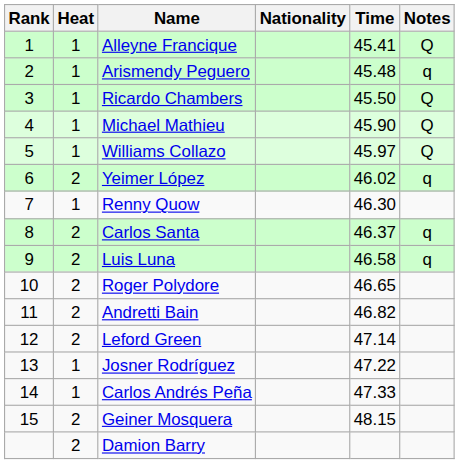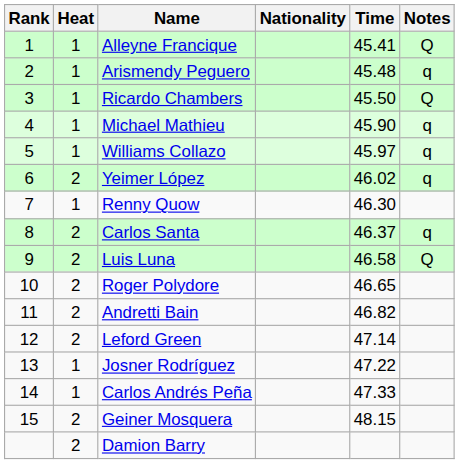 <table class="wikitable sortable" style="text-align:center; font-size:95%">
 <tr>
 <th>Rank</th>
 <th>Heat</th>
 <th>Name</th>
 <th>Nationality</th>
 <th>Time</th>
 <th>Notes</th>
 </tr>
 <tr bgcolor=ccffcc>
 <td>1</td>
 <td>1</td>
 <td align=left><a href='#'>Alleyne Francique</a></td>
 <td align=left></td>
 <td>45.41</td>
 <td>Q</td>
 </tr>
 <tr bgcolor=ccffcc>
 <td>2</td>
 <td>1</td>
 <td align=left><a href='#'>Arismendy Peguero</a></td>
 <td align=left></td>
 <td>45.48</td>
 <td>q</td>
 </tr>
 <tr bgcolor=ccffcc>
 <td>3</td>
 <td>1</td>
 <td align=left><a href='#'>Ricardo Chambers</a></td>
 <td align=left></td>
 <td>45.50</td>
 <td>Q</td>
 </tr>
 <tr bgcolor=ddffdd>
 <td>4</td>
 <td>1</td>
 <td align=left><a href='#'>Michael Mathieu</a></td>
 <td align=left></td>
 <td>45.90</td>
-<td>Q</td>
+<td>q</td>
 </tr>
 <tr bgcolor=ddffdd>
 <td>5</td>
 <td>1</td>
 <td align=left><a href='#'>Williams Collazo</a></td>
 <td align=left></td>
 <td>45.97</td>
-<td>Q</td>
+<td>q</td>
 </tr>
 <tr bgcolor=ccffcc>
 <td>6</td>
 <td>2</td>
 <td align=left><a href='#'>Yeimer López</a></td>
 <td align=left></td>
 <td>46.02</td>
 <td>q</td>
 </tr>
 <tr>
 <td>7</td>
 <td>1</td>
 <td align=left><a href='#'>Renny Quow</a></td>
 <td align=left></td>
 <td>46.30</td>
 <td></td>
 </tr>
 <tr bgcolor=ccffcc>
 <td>8</td>
 <td>2</td>
 <td align=left><a href='#'>Carlos Santa</a></td>
 <td align=left></td>
 <td>46.37</td>
 <td>q</td>
 </tr>
 <tr bgcolor=ccffcc>
 <td>9</td>
 <td>2</td>
 <td align=left><a href='#'>Luis Luna</a></td>
 <td align=left></td>
 <td>46.58</td>
-<td>q</td>
+<td>Q</td>
 </tr>
 <tr>
 <td>10</td>
 <td>2</td>
 <td align=left><a href='#'>Roger Polydore</a></td>
 <td align=left></td>
 <td>46.65</td>
 <td></td>
 </tr>
 <tr>
 <td>11</td>
 <td>2</td>
 <td align=left><a href='#'>Andretti Bain</a></td>
 <td align=left></td>
 <td>46.82</td>
 <td></td>
 </tr>
 <tr>
 <td>12</td>
 <td>2</td>
 <td align=left><a href='#'>Leford Green</a></td>
 <td align=left></td>
 <td>47.14</td>
 <td></td>
 </tr>
 <tr>
 <td>13</td>
 <td>1</td>
 <td align=left><a href='#'>Josner Rodríguez</a></td>
 <td align=left></td>
 <td>47.22</td>
 <td></td>
 </tr>
 <tr>
 <td>14</td>
 <td>1</td>
 <td align=left><a href='#'>Carlos Andrés Peña</a></td>
 <td align=left></td>
 <td>47.33</td>
 <td></td>
 </tr>
 <tr>
 <td>15</td>
 <td>2</td>
 <td align=left><a href='#'>Geiner Mosquera</a></td>
 <td align=left></td>
 <td>48.15</td>
 <td></td>
 </tr>
 <tr>
 <td></td>
 <td>2</td>
 <td align=left><a href='#'>Damion Barry</a></td>
 <td align=left></td>
 <td></td>
 <td></td>
 </tr>
 </table>
